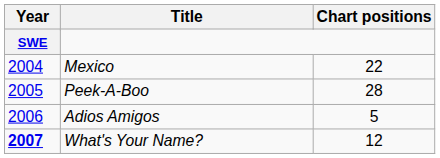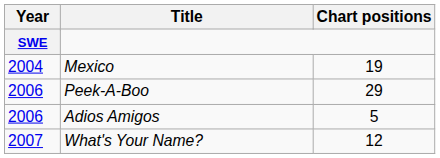 <table class="wikitable">
 <tr>
 <th width="28" rowspan="2">Year</th>
 <th width="250" rowspan="2">Title</th>
 <th colspan="9">Chart positions</th>
 </tr>
 <tr>
 </tr>
 <tr bgcolor="#DDDDDD">
 <th width="50"><small><a href='#'>SWE</a></small></th>
 </tr>
 <tr>
 <td align="left" rowspan="1"><a href='#'>2004</a></td>
 <td align="left" rowspan="1"><em>Mexico</em></td>
-<td align="center">22</td>
+<td align="center">19</td>
 </tr>
 <tr>
-<td align="left" rowspan="1"><a href='#'>2005</a></td>
+<td align="left" rowspan="1"><a href='#'>2006</a></td>
 <td align="left" rowspan="1"><em>Peek-A-Boo</em></td>
-<td align="center">28</td>
+<td align="center">29</td>
 </tr>
 <tr>
 <td align="left" rowspan="1"><a href='#'>2006</a></td>
 <td align="left" rowspan="1"><em>Adios Amigos</em></td>
 <td align="center">5</td>
 </tr>
 <tr>
-<td align="left" rowspan="1"><strong><a href='#'>2007</a></strong></td>
+<td align="left" rowspan="1"><a href='#'>2007</a></td>
 <td align="left" rowspan="1"><em>What's Your Name?</em></td>
 <td align="center">12</td>
 </tr>
 </table>
